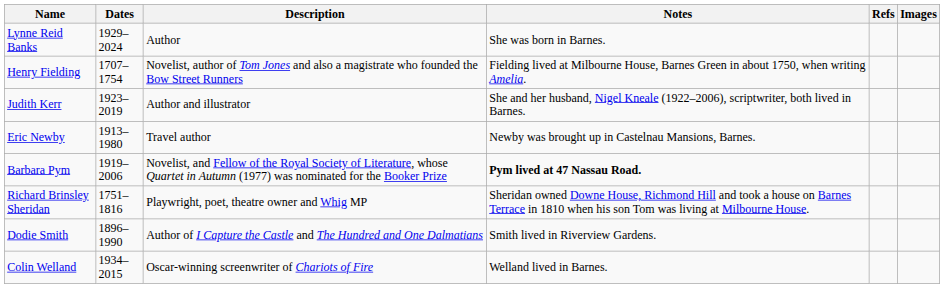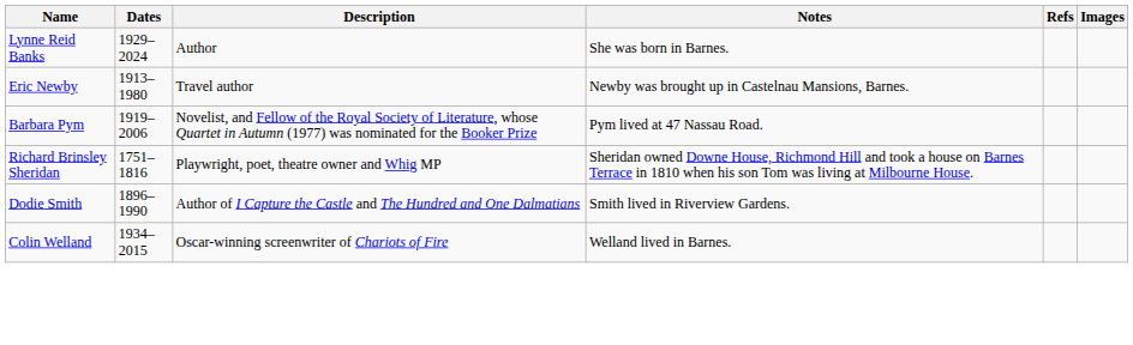 <table class="wikitable sortable">
 <tr>
 <th>Name</th>
 <th>Dates</th>
 <th>Description</th>
 <th>Notes</th>
 <th>Refs</th>
 <th>Images</th>
 </tr>
 <tr>
 <td><a href='#'>Lynne Reid Banks</a></td>
 <td>1929–2024</td>
 <td>Author</td>
 <td>She was born in Barnes.</td>
 <td></td>
 <td></td>
 </tr>
 <tr>
-<td><a href='#'>Henry Fielding</a></td>
-<td>1707–1754</td>
-<td>Novelist, author of <em><a href='#'>Tom Jones</a></em> and also a magistrate who founded the <a href='#'>Bow Street Runners</a></td>
-<td>Fielding lived at Milbourne House, Barnes Green in about 1750, when writing <em><a href='#'>Amelia</a></em>.</td>
-<td></td>
-<td></td>
-</tr>
-<tr>
-<td><a href='#'>Judith Kerr</a></td>
-<td>1923–2019</td>
-<td>Author and illustrator</td>
-<td>She and her husband, <a href='#'>Nigel Kneale</a> (1922–2006), scriptwriter, both lived in Barnes.</td>
-<td></td>
-<td></td>
-</tr>
-<tr>
 <td><a href='#'>Eric Newby</a></td>
 <td>1913–1980</td>
 <td>Travel author</td>
 <td>Newby was brought up in Castelnau Mansions, Barnes.</td>
 <td></td>
 <td></td>
 </tr>
 <tr>
 <td><a href='#'>Barbara Pym</a></td>
 <td>1919–2006</td>
 <td>Novelist, and <a href='#'>Fellow of the Royal Society of Literature</a>, whose <em>Quartet in Autumn</em> (1977) was nominated for the <a href='#'>Booker Prize</a></td>
-<td><strong>Pym lived at 47 Nassau Road.</strong></td>
+<td>Pym lived at 47 Nassau Road.</td>
 <td></td>
 </tr>
 <tr>
 <td><a href='#'>Richard Brinsley Sheridan</a></td>
 <td>1751–1816</td>
 <td>Playwright, poet, theatre owner and <a href='#'>Whig</a> MP</td>
 <td>Sheridan owned <a href='#'>Downe House, Richmond Hill</a> and took a house on <a href='#'>Barnes Terrace</a> in 1810 when his son Tom was living at <a href='#'>Milbourne House</a>.</td>
 <td></td>
 <td></td>
 </tr>
 <tr>
 <td><a href='#'>Dodie Smith</a></td>
 <td>1896–1990</td>
 <td>Author of <em><a href='#'>I Capture the Castle</a></em> and <em><a href='#'>The Hundred and One Dalmatians</a></em></td>
 <td>Smith lived in Riverview Gardens.</td>
 <td></td>
 <td></td>
 </tr>
 <tr>
 <td><a href='#'>Colin Welland</a></td>
 <td>1934–2015</td>
 <td>Oscar-winning screenwriter of <em><a href='#'>Chariots of Fire</a></em></td>
 <td>Welland lived in Barnes.</td>
 <td></td>
 <td></td>
 </tr>
 </table>
